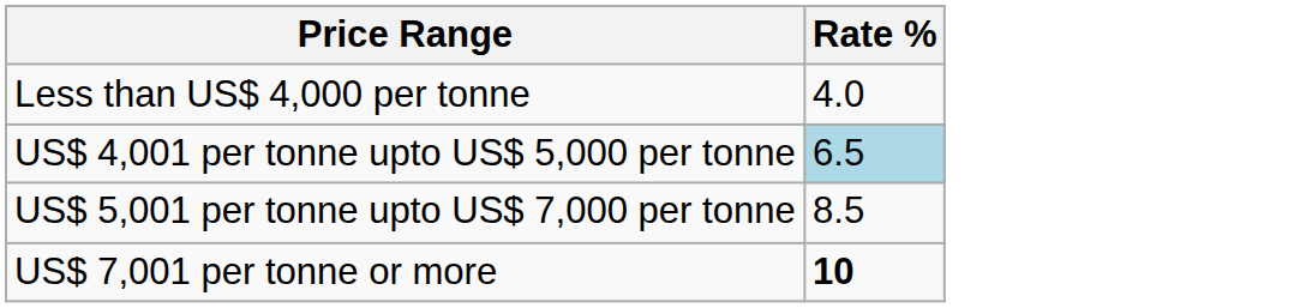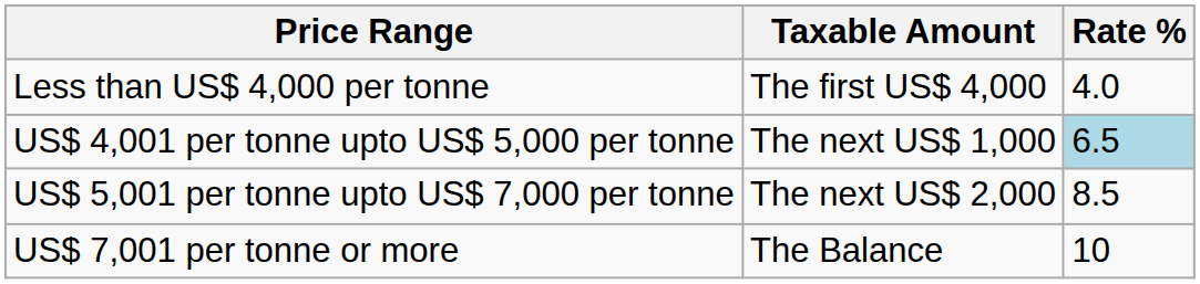 <table class="wikitable">
 <tr>
 <th>Price Range</th>
+<th>Taxable Amount</th>
 <th>Rate %</th>
 </tr>
 <tr>
 <td>Less than US$ 4,000 per tonne</td>
+<td>The first US$ 4,000</td>
 <td>4.0</td>
 </tr>
 <tr>
 <td>US$ 4,001 per tonne upto US$ 5,000 per tonne</td>
+<td>The next US$ 1,000</td>
 <td style="background: lightblue;">6.5</td>
 </tr>
 <tr>
 <td>US$ 5,001 per tonne upto US$ 7,000 per tonne</td>
+<td>The next US$ 2,000</td>
 <td>8.5</td>
 </tr>
 <tr>
 <td>US$ 7,001 per tonne or more</td>
-<td><strong>10</strong></td>
+<td>The Balance</td>
+<td>10</td>
 </tr>
 </table>
